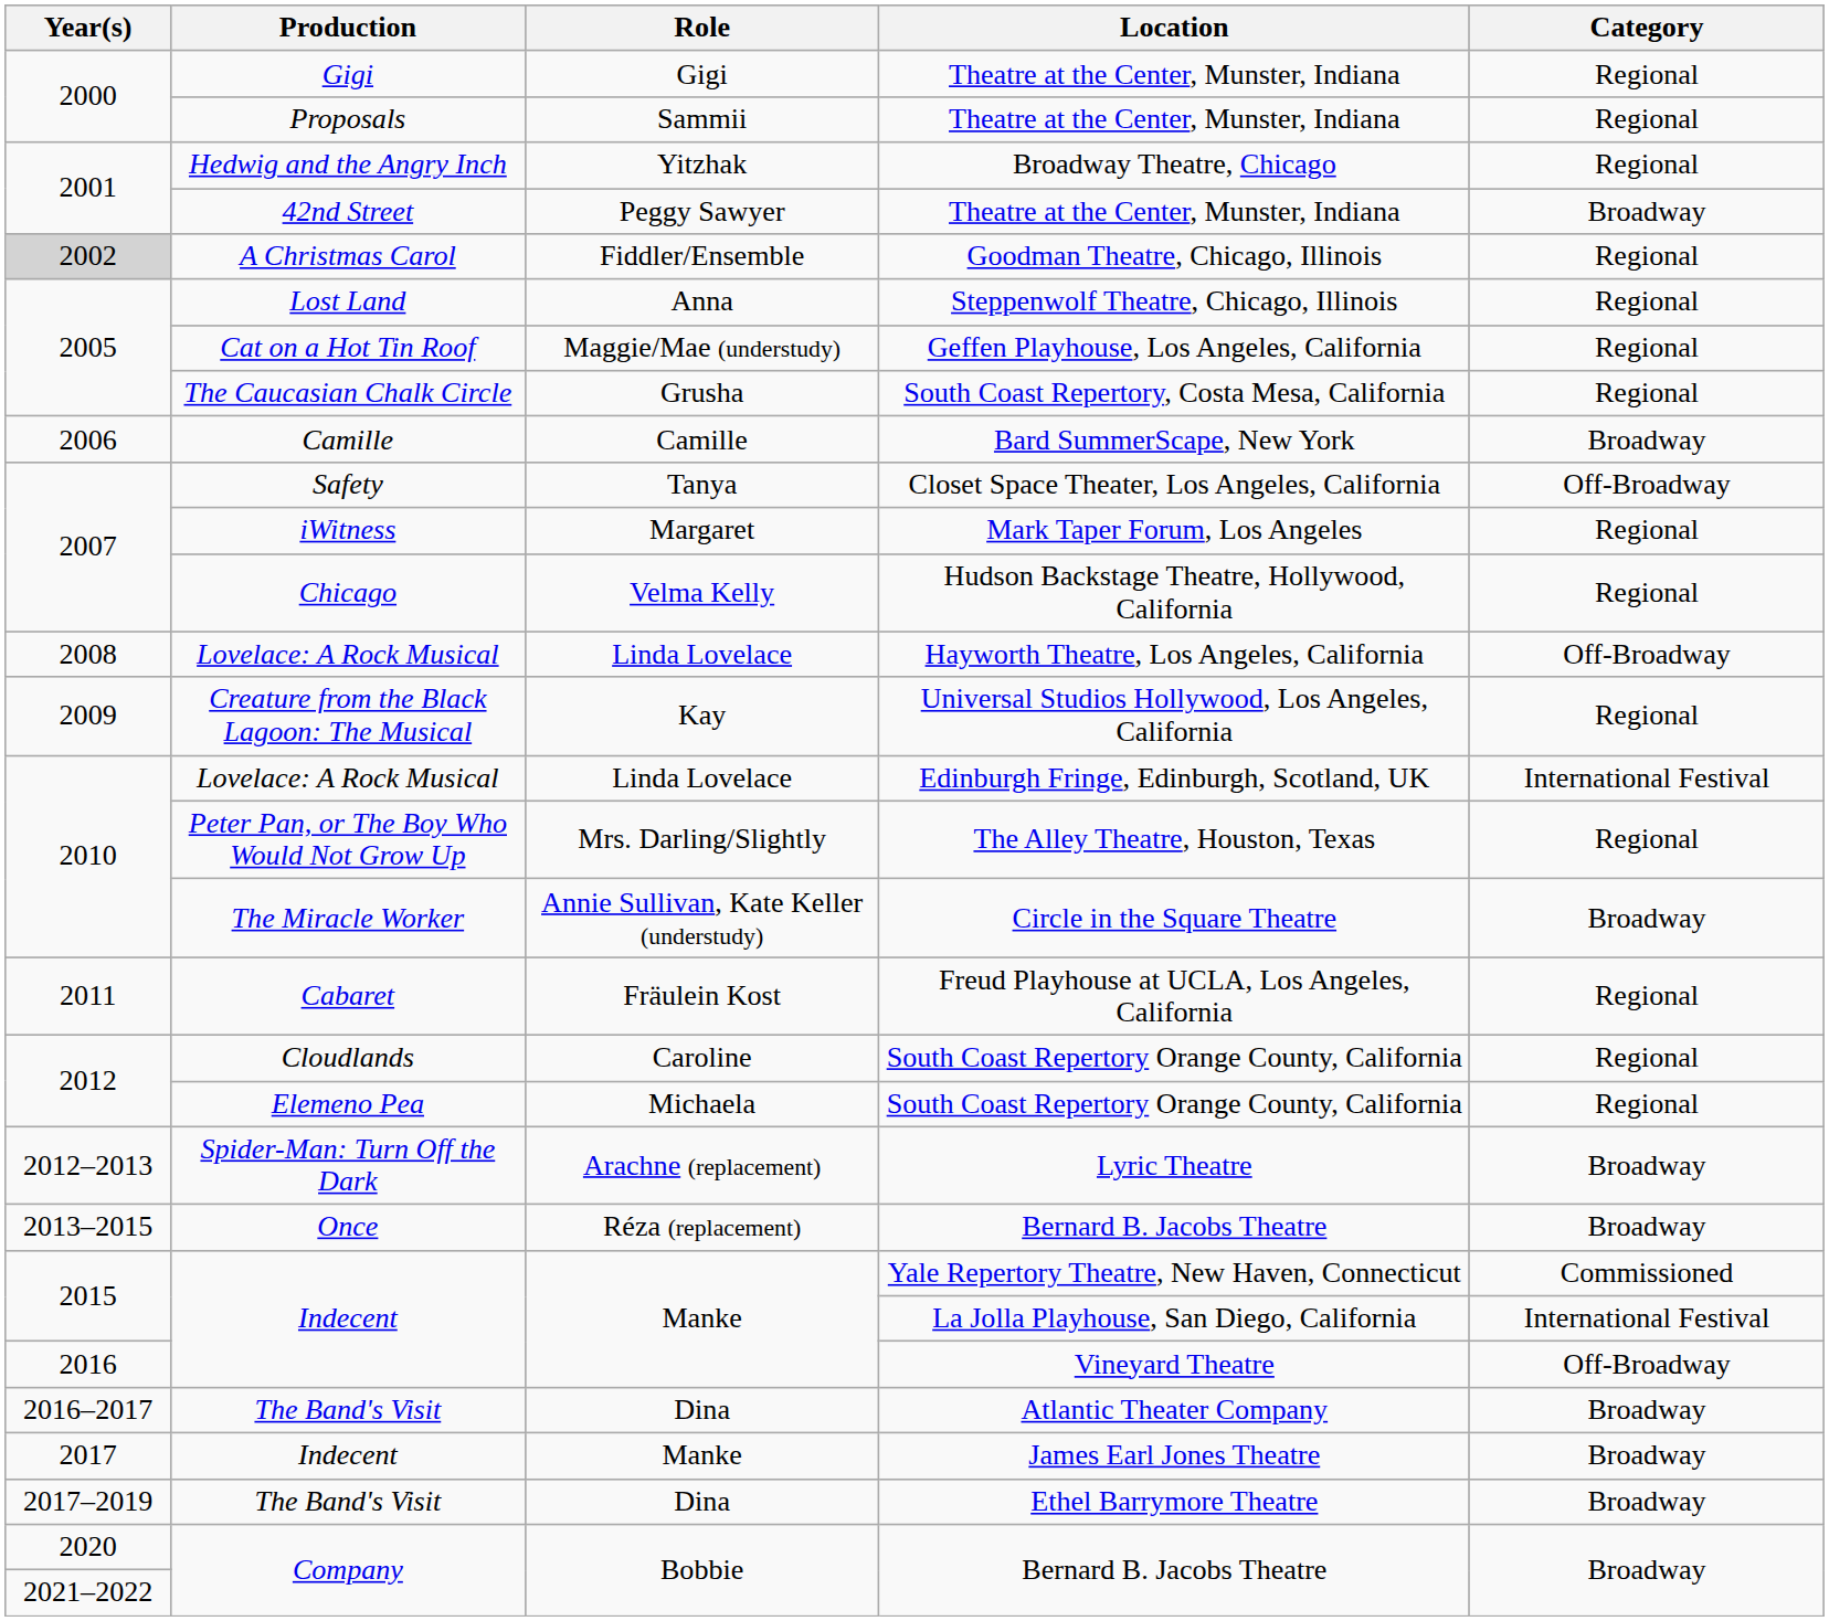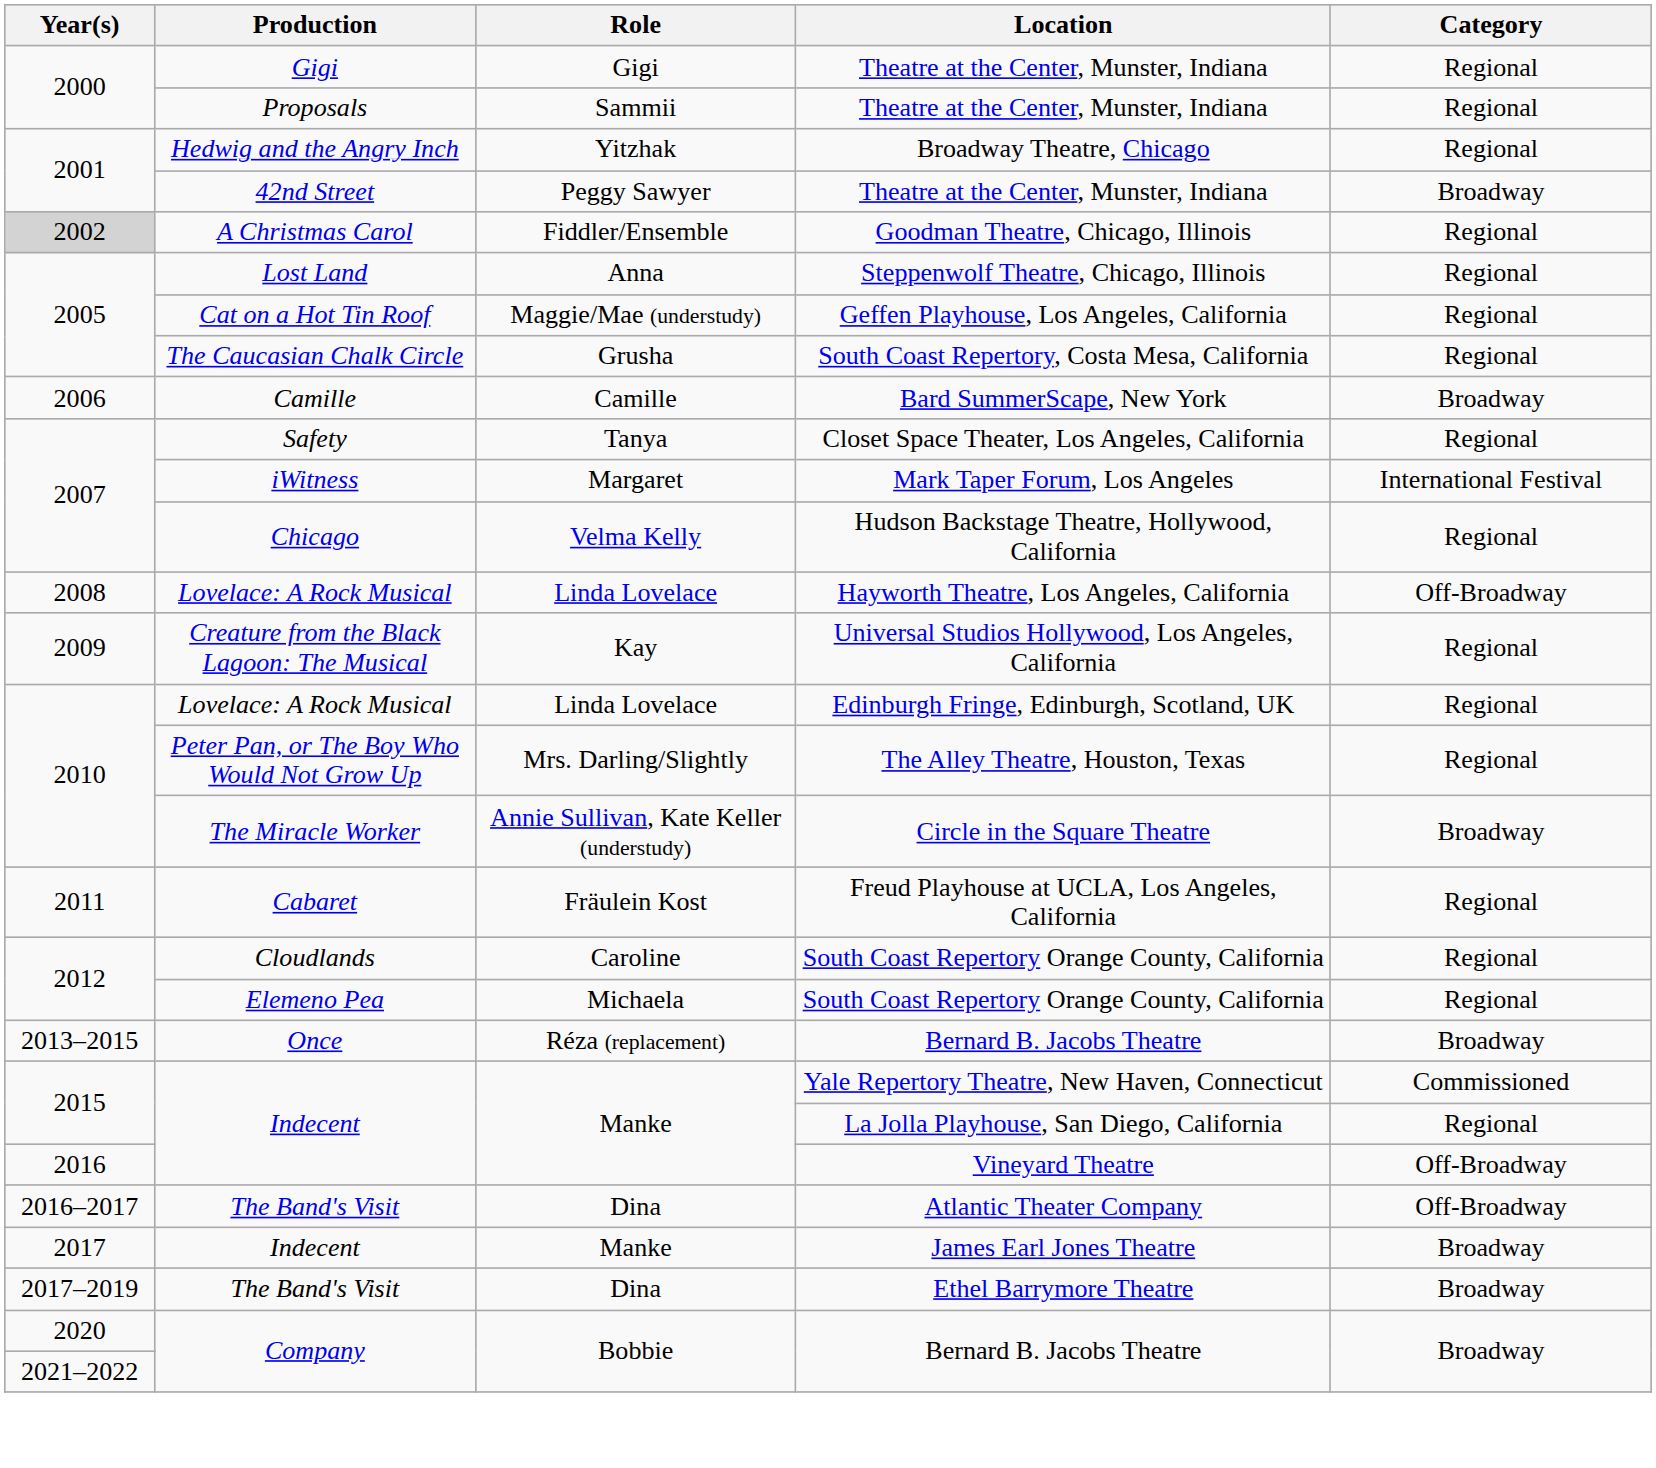 <table class="wikitable" style="width:80%; text-align:center">
 <tr>
 <th style="width:7%;">Year(s)</th>
 <th style="width:15%;">Production</th>
 <th style="width:15%;">Role</th>
 <th style="width:25%;">Location</th>
 <th style="width:15%;">Category</th>
 </tr>
 <tr>
 <td rowspan=2; align="center">2000</td>
 <td><em><a href='#'>Gigi</a></em></td>
 <td>Gigi</td>
 <td><a href='#'>Theatre at the Center</a>, Munster, Indiana</td>
 <td>Regional</td>
 </tr>
 <tr>
 <td><em>Proposals</em></td>
 <td>Sammii</td>
 <td><a href='#'>Theatre at the Center</a>, Munster, Indiana</td>
 <td>Regional</td>
 </tr>
 <tr>
 <td rowspan=2; align="center">2001</td>
 <td><a href='#'><em>Hedwig and the Angry Inch</em></a></td>
 <td>Yitzhak</td>
 <td>Broadway Theatre, <a href='#'>Chicago</a></td>
 <td>Regional</td>
 </tr>
 <tr>
 <td><em><a href='#'>42nd Street</a></em></td>
 <td>Peggy Sawyer</td>
 <td><a href='#'>Theatre at the Center</a>, Munster, Indiana</td>
 <td>Broadway</td>
 </tr>
 <tr>
 <td align="center" style="background: lightgrey;">2002</td>
 <td><em><a href='#'>A Christmas Carol</a></em></td>
 <td>Fiddler/Ensemble</td>
 <td><a href='#'>Goodman Theatre</a>, Chicago, Illinois</td>
 <td>Regional</td>
 </tr>
 <tr>
 <td rowspan=3; align="center">2005</td>
 <td><em><a href='#'>Lost Land</a></em></td>
 <td>Anna</td>
 <td><a href='#'>Steppenwolf Theatre</a>, Chicago, Illinois</td>
 <td>Regional</td>
 </tr>
 <tr>
 <td><em><a href='#'>Cat on a Hot Tin Roof</a></em></td>
 <td>Maggie/Mae <small>(understudy)</small></td>
 <td><a href='#'>Geffen Playhouse</a>, Los Angeles, California</td>
 <td>Regional</td>
 </tr>
 <tr>
 <td><em><a href='#'>The Caucasian Chalk Circle</a></em></td>
 <td>Grusha</td>
 <td><a href='#'>South Coast Repertory</a>, Costa Mesa, California</td>
 <td>Regional</td>
 </tr>
 <tr>
 <td align="center">2006</td>
 <td><em>Camille</em></td>
 <td>Camille</td>
 <td><a href='#'>Bard SummerScape</a>, New York</td>
 <td>Broadway</td>
 </tr>
 <tr>
 <td rowspan=3; align="center">2007</td>
 <td><em>Safety</em></td>
 <td>Tanya</td>
 <td>Closet Space Theater, Los Angeles, California</td>
-<td>Off-Broadway</td>
+<td>Regional</td>
 </tr>
 <tr>
 <td><a href='#'><em>iWitness</em></a></td>
 <td>Margaret</td>
 <td><a href='#'>Mark Taper Forum</a>, Los Angeles</td>
-<td>Regional</td>
+<td>International Festival</td>
 </tr>
 <tr>
 <td><em><a href='#'>Chicago</a></em></td>
 <td><a href='#'>Velma Kelly</a></td>
 <td>Hudson Backstage Theatre, Hollywood, California</td>
 <td>Regional</td>
 </tr>
 <tr>
 <td align="center">2008</td>
 <td><em><a href='#'>Lovelace: A Rock Musical</a></em></td>
 <td><a href='#'>Linda Lovelace</a></td>
 <td><a href='#'>Hayworth Theatre</a>, Los Angeles, California</td>
 <td>Off-Broadway</td>
 </tr>
 <tr>
 <td align="center">2009</td>
 <td><em><a href='#'>Creature from the Black Lagoon: The Musical</a></em></td>
 <td>Kay</td>
 <td><a href='#'>Universal Studios Hollywood</a>, Los Angeles, California</td>
 <td>Regional</td>
 </tr>
 <tr>
 <td rowspan=3 ; align="center">2010</td>
 <td><em>Lovelace: A Rock Musical</em></td>
 <td>Linda Lovelace</td>
 <td><a href='#'>Edinburgh Fringe</a>, Edinburgh, Scotland, UK</td>
-<td>International Festival</td>
+<td>Regional</td>
 </tr>
 <tr>
 <td><em><a href='#'>Peter Pan, or The Boy Who Would Not Grow Up</a></em></td>
 <td>Mrs. Darling/Slightly</td>
 <td><a href='#'>The Alley Theatre</a>, Houston, Texas</td>
 <td>Regional</td>
 </tr>
 <tr>
 <td><em><a href='#'>The Miracle Worker</a></em></td>
 <td><a href='#'>Annie Sullivan</a>, Kate Keller <small>(understudy)</small></td>
 <td><a href='#'>Circle in the Square Theatre</a></td>
 <td>Broadway</td>
 </tr>
 <tr>
 <td align="center">2011</td>
 <td><em><a href='#'>Cabaret</a></em></td>
 <td>Fräulein Kost</td>
 <td>Freud Playhouse at UCLA, Los Angeles, California</td>
 <td>Regional</td>
 </tr>
 <tr>
 <td rowspan=2 ; align="center">2012</td>
 <td><em>Cloudlands</em></td>
 <td>Caroline</td>
 <td><a href='#'>South Coast Repertory</a> Orange County, California</td>
 <td>Regional</td>
 </tr>
 <tr>
 <td><em><a href='#'>Elemeno Pea</a></em></td>
 <td>Michaela</td>
 <td><a href='#'>South Coast Repertory</a> Orange County, California</td>
 <td>Regional</td>
 </tr>
 <tr>
-<td align="center">2012–2013</td>
-<td><em><a href='#'>Spider-Man: Turn Off the Dark</a></em></td>
-<td><a href='#'>Arachne</a> <small>(replacement)</small></td>
-<td><a href='#'>Lyric Theatre</a></td>
-<td>Broadway</td>
-</tr>
-<tr>
 <td align="center">2013–2015</td>
 <td><em><a href='#'>Once</a></em></td>
 <td>Réza <small>(replacement)</small></td>
 <td><a href='#'>Bernard B. Jacobs Theatre</a></td>
 <td>Broadway</td>
 </tr>
 <tr>
 <td align="center"; rowspan="2">2015</td>
 <td rowspan="3"><em><a href='#'>Indecent</a></em></td>
 <td rowspan="3">Manke</td>
 <td><a href='#'>Yale Repertory Theatre</a>, New Haven, Connecticut</td>
 <td>Commissioned</td>
 </tr>
 <tr>
 <td><a href='#'>La Jolla Playhouse</a>, San Diego, California</td>
-<td>International Festival</td>
+<td>Regional</td>
 </tr>
 <tr>
 <td align="center">2016</td>
 <td><a href='#'>Vineyard Theatre</a></td>
 <td>Off-Broadway</td>
 </tr>
 <tr>
 <td align="center">2016–2017</td>
 <td><em><a href='#'>The Band's Visit</a></em></td>
 <td>Dina</td>
 <td><a href='#'>Atlantic Theater Company</a></td>
-<td>Broadway</td>
+<td>Off-Broadway</td>
 </tr>
 <tr>
 <td align="center">2017</td>
 <td><em>Indecent</em></td>
 <td>Manke</td>
 <td><a href='#'>James Earl Jones Theatre</a></td>
 <td>Broadway</td>
 </tr>
 <tr>
 <td align="center">2017–2019</td>
 <td><em>The Band's Visit</em></td>
 <td>Dina</td>
 <td><a href='#'>Ethel Barrymore Theatre</a></td>
 <td>Broadway</td>
 </tr>
 <tr>
 <td align="center">2020</td>
 <td rowspan="2"><em><a href='#'>Company</a></em></td>
 <td rowspan="2">Bobbie</td>
 <td rowspan="2">Bernard B. Jacobs Theatre</td>
 <td rowspan="2">Broadway</td>
 </tr>
 <tr>
 <td align="center">2021–2022</td>
 </tr>
 </table>
